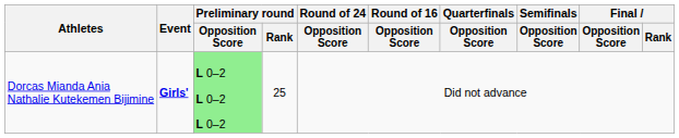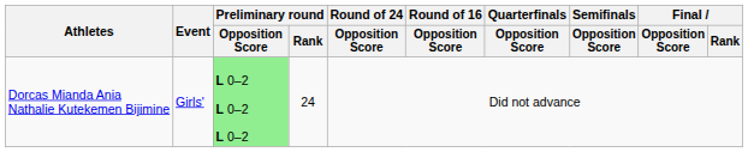 <table class=wikitable style="font-size:90%">
 <tr>
 <th rowspan=2>Athletes</th>
 <th rowspan=2>Event</th>
 <th colspan=2>Preliminary round</th>
 <th>Round of 24</th>
 <th>Round of 16</th>
 <th>Quarterfinals</th>
 <th>Semifinals</th>
 <th colspan=2>Final / </th>
 </tr>
 <tr style="font-size:95%">
 <th>Opposition<br>Score</th>
 <th>Rank</th>
 <th>Opposition<br>Score</th>
 <th>Opposition<br>Score</th>
 <th>Opposition<br>Score</th>
 <th>Opposition<br>Score</th>
 <th>Opposition<br>Score</th>
 <th>Rank</th>
 </tr>
 <tr align=center>
 <td align=left><a href='#'>Dorcas Mianda Ania</a><br><a href='#'>Nathalie Kutekemen Bijimine</a></td>
-<td align=left><strong><a href='#'>Girls'</a></strong></td>
+<td align=left><a href='#'>Girls'</a></td>
 <td align=left style="background: lightgreen;"><br> <strong>L</strong> 0–2<br><br> <strong>L</strong> 0–2<br><br> <strong>L</strong> 0–2</td>
-<td>25</td>
+<td>24</td>
 <td colspan=6>Did not advance</td>
 </tr>
 </table>
